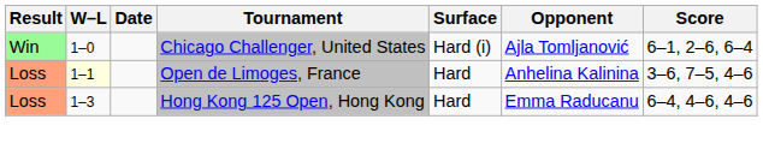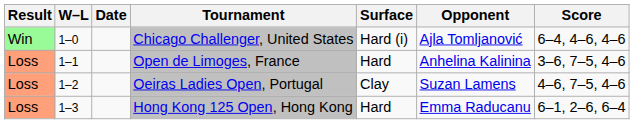 <table class="sortable wikitable">
 <tr>
 <th>Result</th>
 <th class="unsortable">W–L</th>
 <th>Date</th>
 <th>Tournament</th>
 <th>Surface</th>
 <th>Opponent</th>
 <th class="unsortable">Score</th>
 </tr>
 <tr>
 <td bgcolor=98FB98>Win</td>
 <td><small>1–0</small></td>
 <td><a href='#'></a></td>
 <td bgcolor=silver><a href='#'>Chicago Challenger</a>, United States</td>
 <td>Hard (i)</td>
 <td> <a href='#'>Ajla Tomljanović</a></td>
-<td>6–1, 2–6, 6–4</td>
+<td>6–4, 4–6, 4–6</td>
 </tr>
 <tr>
 <td bgcolor=ffa07a>Loss</td>
-<td style="background: lightyellow;"><small>1–1</small></td>
+<td><small>1–1</small></td>
 <td><a href='#'></a></td>
 <td bgcolor=silver><a href='#'>Open de Limoges</a>, France</td>
 <td>Hard</td>
 <td> <a href='#'>Anhelina Kalinina</a></td>
 <td>3–6, 7–5, 4–6</td>
 </tr>
 <tr>
 <td bgcolor=ffa07a>Loss</td>
+<td><small>1–2</small></td>
+<td><a href='#'></a></td>
+<td bgcolor=silver><a href='#'>Oeiras Ladies Open</a>, Portugal</td>
+<td>Clay</td>
+<td> <a href='#'>Suzan Lamens</a></td>
+<td>4–6, 7–5, 4–6</td>
+</tr>
+<tr>
+<td bgcolor=ffa07a>Loss</td>
 <td><small>1–3</small></td>
 <td><a href='#'></a></td>
 <td bgcolor=silver><a href='#'>Hong Kong 125 Open</a>, Hong Kong</td>
 <td>Hard</td>
 <td> <a href='#'>Emma Raducanu</a></td>
-<td>6–4, 4–6, 4–6</td>
+<td>6–1, 2–6, 6–4</td>
 </tr>
 </table>
